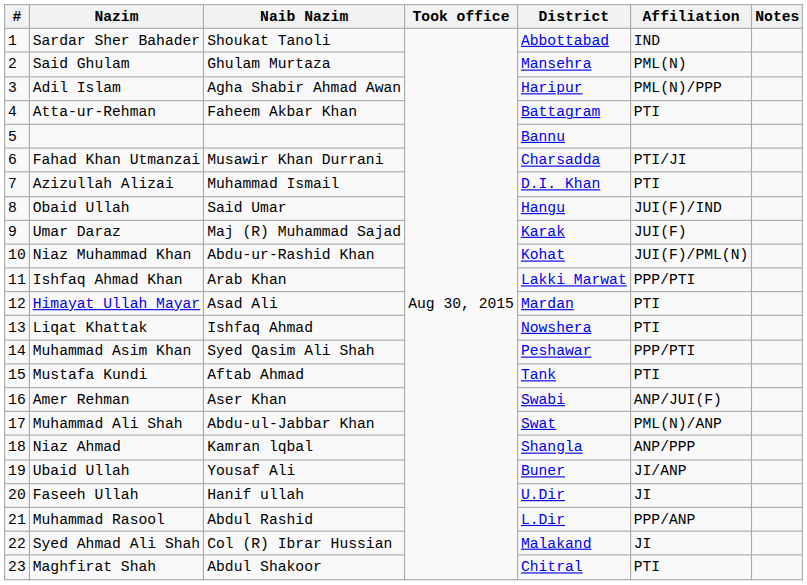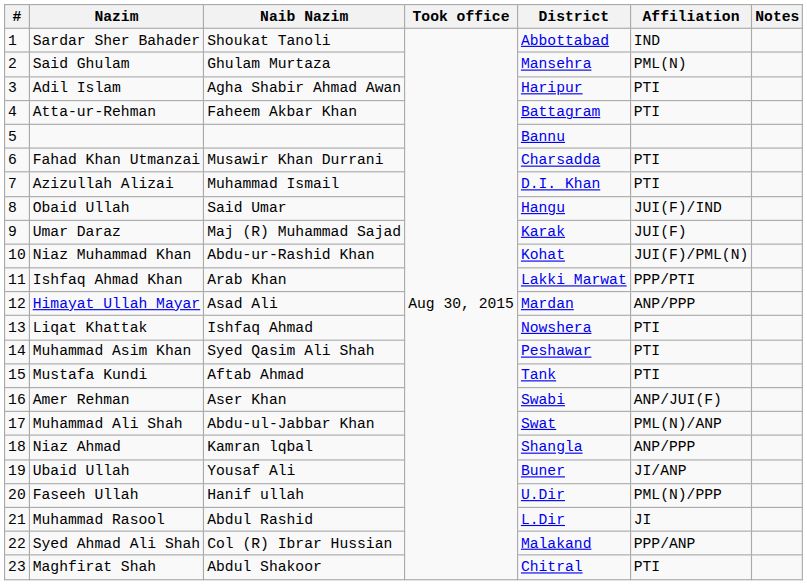 <table class="wikitable">
 <tr>
 <th>#</th>
 <th>Nazim</th>
 <th>Naib Nazim</th>
 <th>Took office</th>
 <th>District</th>
 <th>Affiliation</th>
 <th>Notes</th>
 </tr>
 <tr>
 <td>1</td>
 <td>Sardar Sher Bahader</td>
 <td>Shoukat Tanoli</td>
 <td rowspan="23">Aug 30, 2015</td>
 <td><a href='#'>Abbottabad</a></td>
 <td>IND</td>
 <td></td>
 </tr>
 <tr>
 <td>2</td>
 <td>Said Ghulam</td>
 <td>Ghulam Murtaza</td>
 <td><a href='#'>Mansehra</a></td>
 <td>PML(N)</td>
 <td></td>
 </tr>
 <tr>
 <td>3</td>
 <td>Adil Islam</td>
 <td>Agha Shabir Ahmad Awan</td>
 <td><a href='#'>Haripur</a></td>
-<td>PML(N)/PPP</td>
+<td>PTI</td>
 <td></td>
 </tr>
 <tr>
 <td>4</td>
 <td>Atta-ur-Rehman</td>
 <td>Faheem Akbar Khan</td>
 <td><a href='#'>Battagram</a></td>
 <td>PTI</td>
 <td></td>
 </tr>
 <tr>
 <td>5</td>
 <td></td>
 <td></td>
 <td><a href='#'>Bannu</a></td>
 <td></td>
 <td></td>
 </tr>
 <tr>
 <td>6</td>
 <td>Fahad Khan Utmanzai</td>
 <td>Musawir Khan Durrani</td>
 <td><a href='#'>Charsadda</a></td>
-<td>PTI/JI</td>
+<td>PTI</td>
 <td></td>
 </tr>
 <tr>
 <td>7</td>
 <td>Azizullah Alizai</td>
 <td>Muhammad Ismail</td>
 <td><a href='#'>D.I. Khan</a></td>
 <td>PTI</td>
 <td></td>
 </tr>
 <tr>
 <td>8</td>
 <td>Obaid Ullah</td>
 <td>Said Umar</td>
 <td><a href='#'>Hangu</a></td>
 <td>JUI(F)/IND</td>
 <td></td>
 </tr>
 <tr>
 <td>9</td>
 <td>Umar Daraz</td>
 <td>Maj (R) Muhammad Sajad</td>
 <td><a href='#'>Karak</a></td>
 <td>JUI(F)</td>
 <td></td>
 </tr>
 <tr>
 <td>10</td>
 <td>Niaz Muhammad Khan</td>
 <td>Abdu-ur-Rashid Khan</td>
 <td><a href='#'>Kohat</a></td>
 <td>JUI(F)/PML(N)</td>
 <td></td>
 </tr>
 <tr>
 <td>11</td>
 <td>Ishfaq Ahmad Khan</td>
 <td>Arab Khan</td>
 <td><a href='#'>Lakki Marwat</a></td>
 <td>PPP/PTI</td>
 <td></td>
 </tr>
 <tr>
 <td>12</td>
 <td><a href='#'>Himayat Ullah Mayar</a></td>
 <td>Asad Ali</td>
 <td><a href='#'>Mardan</a></td>
-<td>PTI</td>
+<td>ANP/PPP</td>
 <td></td>
 </tr>
 <tr>
 <td>13</td>
 <td>Liqat Khattak</td>
 <td>Ishfaq Ahmad</td>
 <td><a href='#'>Nowshera</a></td>
 <td>PTI</td>
 <td></td>
 </tr>
 <tr>
 <td>14</td>
 <td>Muhammad Asim Khan</td>
 <td>Syed Qasim Ali Shah</td>
 <td><a href='#'>Peshawar</a></td>
-<td>PPP/PTI</td>
+<td>PTI</td>
 <td></td>
 </tr>
 <tr>
 <td>15</td>
 <td>Mustafa Kundi</td>
 <td>Aftab Ahmad</td>
 <td><a href='#'>Tank</a></td>
 <td>PTI</td>
 <td></td>
 </tr>
 <tr>
 <td>16</td>
 <td>Amer Rehman</td>
 <td>Aser Khan</td>
 <td><a href='#'>Swabi</a></td>
 <td>ANP/JUI(F)</td>
 <td></td>
 </tr>
 <tr>
 <td>17</td>
 <td>Muhammad Ali Shah</td>
 <td>Abdu-ul-Jabbar Khan</td>
 <td><a href='#'>Swat</a></td>
 <td>PML(N)/ANP</td>
 <td></td>
 </tr>
 <tr>
 <td>18</td>
 <td>Niaz Ahmad</td>
 <td>Kamran lqbal</td>
 <td><a href='#'>Shangla</a></td>
 <td>ANP/PPP</td>
 <td></td>
 </tr>
 <tr>
 <td>19</td>
 <td>Ubaid Ullah</td>
 <td>Yousaf Ali</td>
 <td><a href='#'>Buner</a></td>
 <td>JI/ANP</td>
 <td></td>
 </tr>
 <tr>
 <td>20</td>
 <td>Faseeh Ullah</td>
 <td>Hanif ullah</td>
 <td><a href='#'>U.Dir</a></td>
-<td>JI</td>
+<td>PML(N)/PPP</td>
 <td></td>
 </tr>
 <tr>
 <td>21</td>
 <td>Muhammad Rasool</td>
 <td>Abdul Rashid</td>
 <td><a href='#'>L.Dir</a></td>
-<td>PPP/ANP</td>
+<td>JI</td>
 <td></td>
 </tr>
 <tr>
 <td>22</td>
 <td>Syed Ahmad Ali Shah</td>
 <td>Col (R) Ibrar Hussian</td>
 <td><a href='#'>Malakand</a></td>
-<td>JI</td>
+<td>PPP/ANP</td>
 <td></td>
 </tr>
 <tr>
 <td>23</td>
 <td>Maghfirat Shah</td>
 <td>Abdul Shakoor</td>
 <td><a href='#'>Chitral</a></td>
 <td>PTI</td>
 <td></td>
 </tr>
 </table>
